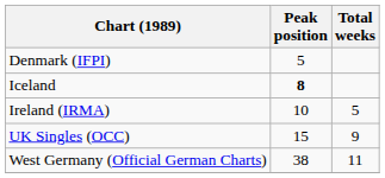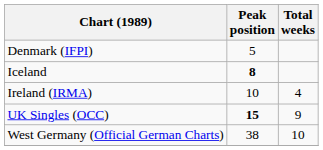 <table class="wikitable sortable">
 <tr>
 <th>Chart (1989)</th>
 <th>Peak<br>position</th>
 <th>Total<br>weeks</th>
 </tr>
 <tr>
 <td align="left">Denmark (<a href='#'>IFPI</a>)</td>
 <td style="text-align:center;">5</td>
 <td style="text-align:center;"></td>
 </tr>
 <tr>
 <td>Iceland</td>
 <td align="center"><strong>8</strong></td>
 </tr>
 <tr>
 <td align="left">Ireland (<a href='#'>IRMA</a>)</td>
 <td style="text-align:center;">10</td>
-<td style="text-align:center;">5</td>
+<td style="text-align:center;">4</td>
 </tr>
 <tr>
 <td align="left"><a href='#'>UK Singles</a> (<a href='#'>OCC</a>)</td>
-<td style="text-align:center;">15</td>
+<td style="text-align:center;"><strong>15</strong></td>
 <td style="text-align:center;">9</td>
 </tr>
 <tr>
 <td align="left">West Germany (<a href='#'>Official German Charts</a>)</td>
 <td style="text-align:center;">38</td>
-<td style="text-align:center;">11</td>
+<td style="text-align:center;">10</td>
 </tr>
 <tr>
 </tr>
 </table>
